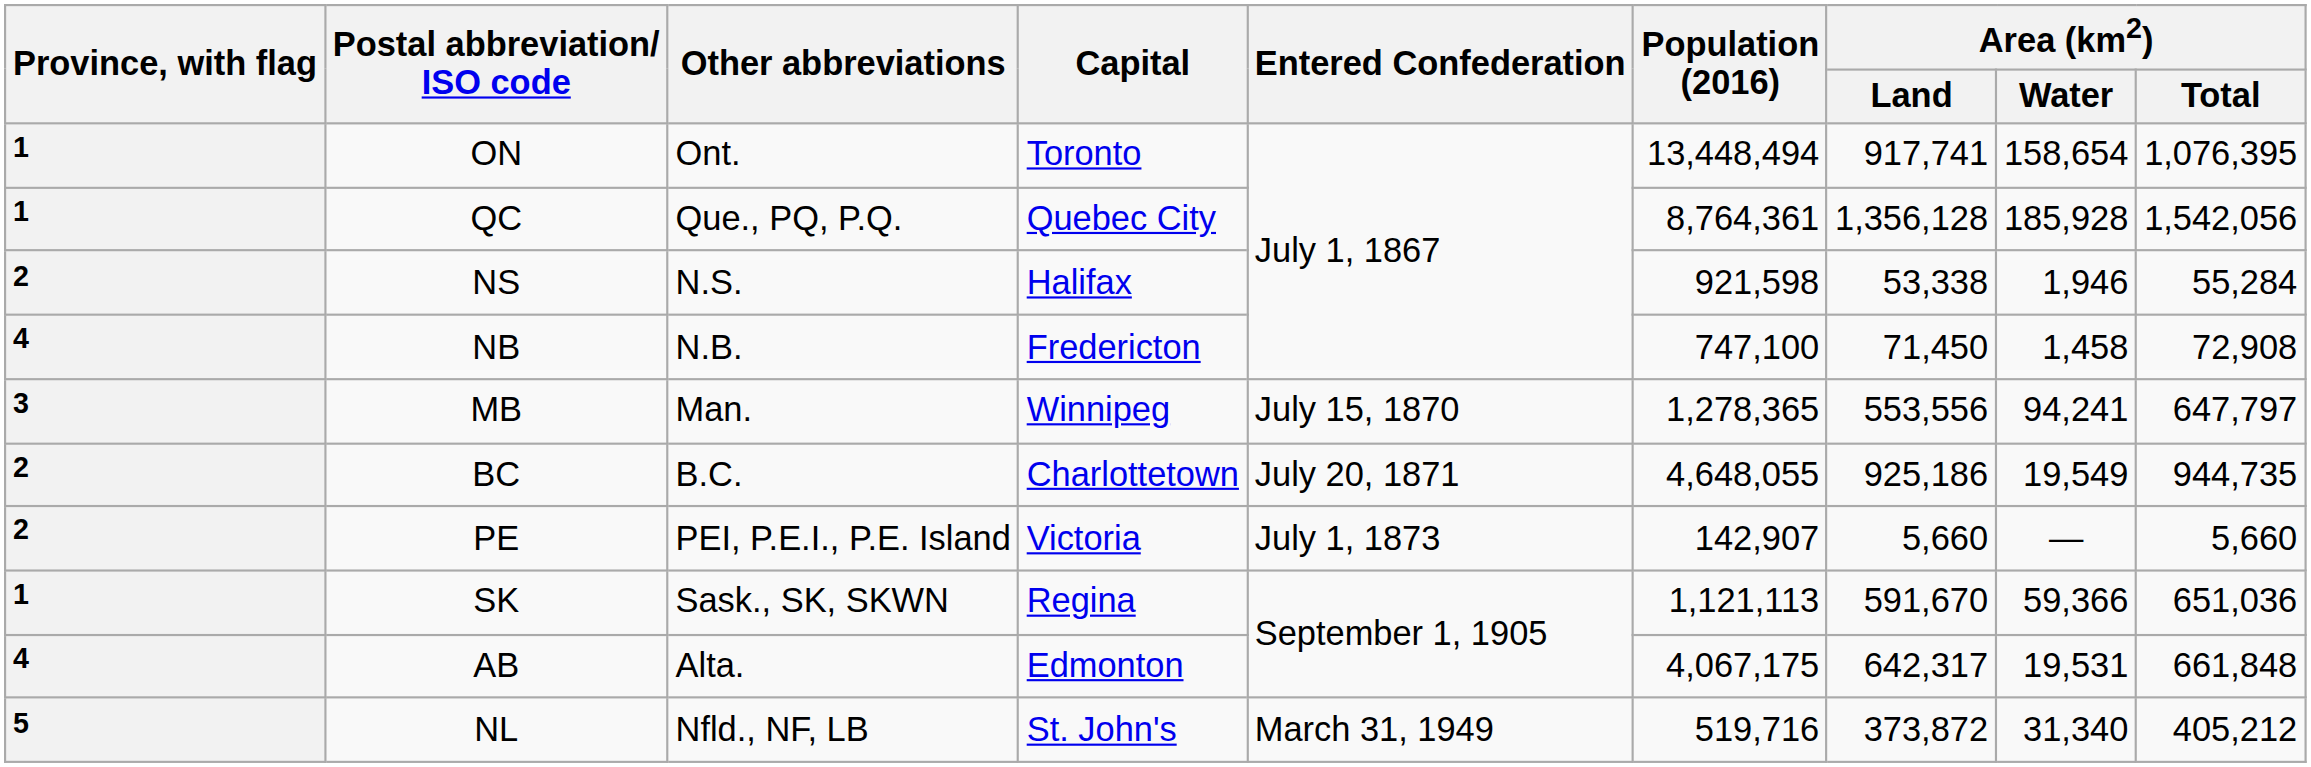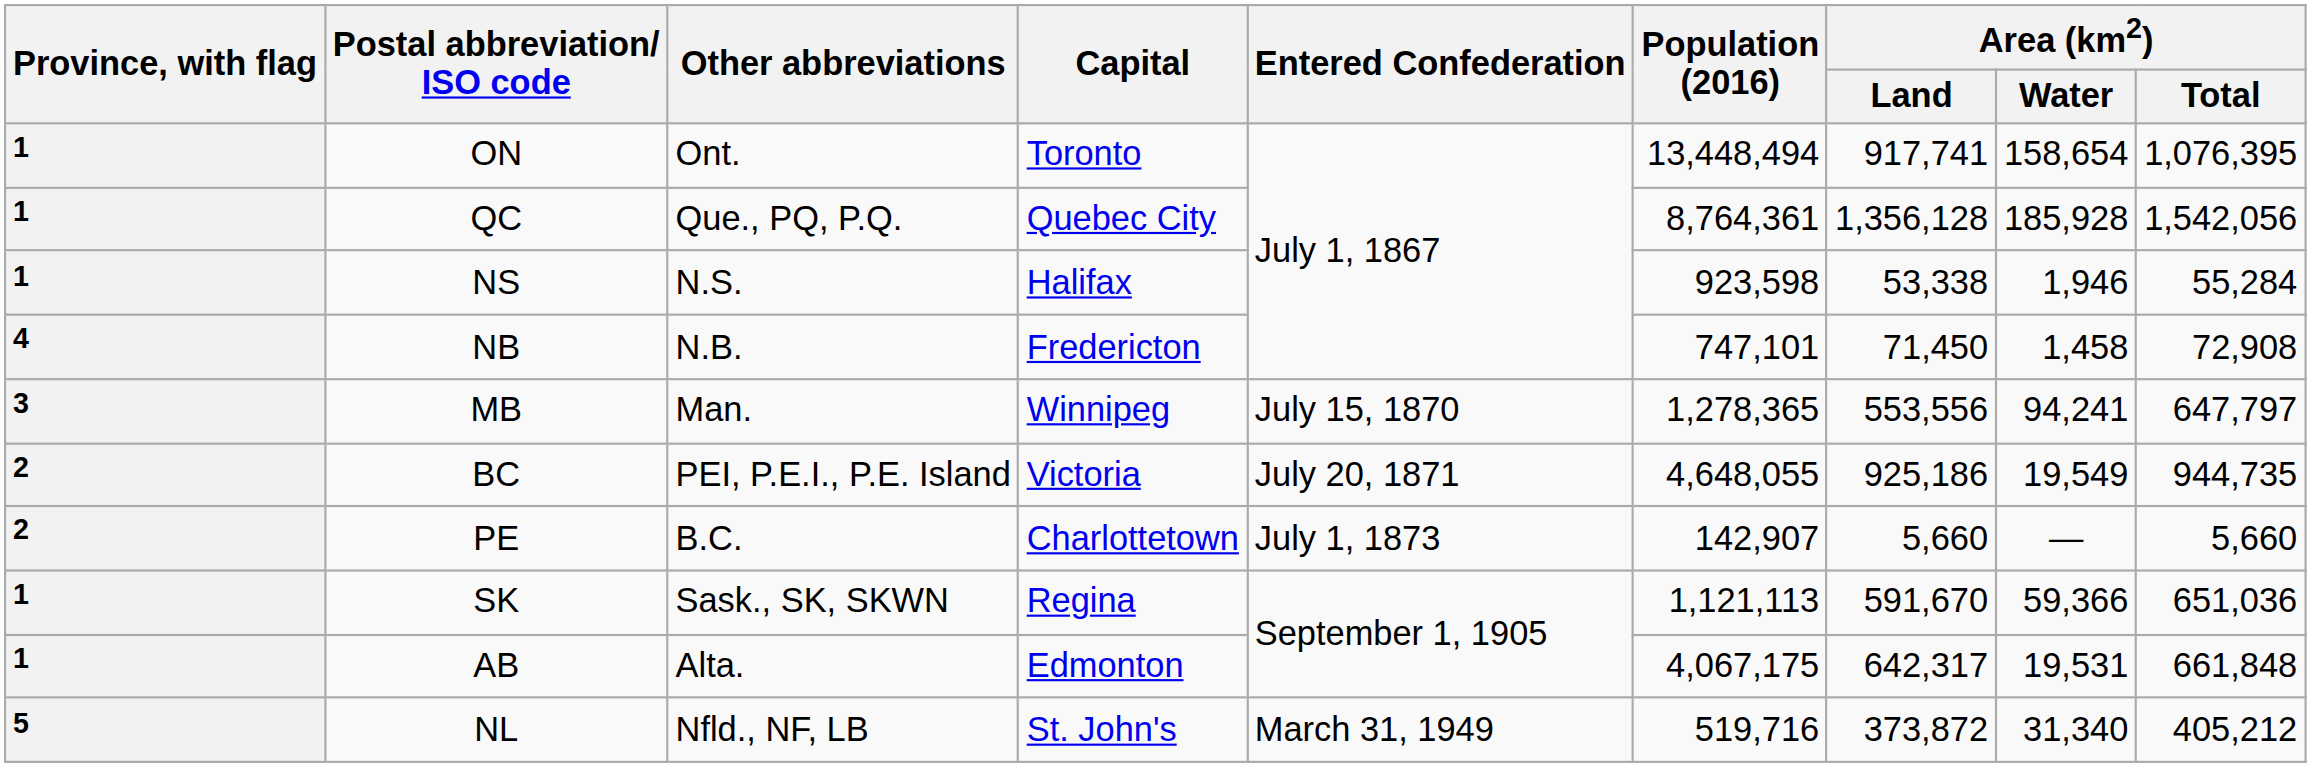 <table class="wikitable">
 <tr style="background: #efefef;">
 <th rowspan="2">Province, with flag</th>
 <th rowspan="2">Postal abbreviation/<br><a href='#'>ISO code</a></th>
 <th rowspan="2">Other abbreviations</th>
 <th rowspan="2">Capital</th>
 <th rowspan="2">Entered Confederation</th>
 <th rowspan="2">Population<br>(2016)</th>
 <th colspan="3">Area (km<sup>2</sup>)</th>
 </tr>
 <tr>
 <th>Land</th>
 <th>Water</th>
 <th>Total</th>
 </tr>
 <tr>
 <th style="text-align: left;"><sup>1</sup></th>
 <td style="text-align: center;">ON</td>
 <td>Ont.</td>
 <td><a href='#'>Toronto</a></td>
 <td rowspan = "4">July 1, 1867</td>
 <td colpos = "6" rowpos = "4" style="text-align: right;">13,448,494</td>
 <td colpos = "7" rowpos = "4" style="text-align: right;">917,741</td>
 <td colpos = "7" rowpos = "4" style="text-align: right;">158,654</td>
 <td colpos = "7" rowpos = "4" style="text-align: right;">1,076,395</td>
 </tr>
 <tr>
 <th style="text-align: left;"><sup>1</sup></th>
 <td style="text-align: center;">QC</td>
 <td>Que., PQ, P.Q.</td>
 <td><a href='#'>Quebec City</a></td>
 <td colpos = "6" rowpos = "3" style="text-align: right;">8,764,361</td>
 <td colpos = "7" rowpos = "3" style="text-align: right;">1,356,128</td>
 <td colpos = "7" rowpos = "3" style="text-align: right;">185,928</td>
 <td colpos = "7" rowpos = "3" style="text-align: right;">1,542,056</td>
 </tr>
 <tr>
-<th style="text-align: left;"><sup>2</sup></th>
+<th style="text-align: left;"><sup>1</sup></th>
 <td style="text-align: center;">NS</td>
 <td>N.S.</td>
 <td><a href='#'>Halifax</a></td>
-<td colpos = "6" style="text-align: right;">921,598</td>
+<td colpos = "6" style="text-align: right;">923,598</td>
 <td colpos = "6" style="text-align: right;">53,338</td>
 <td colpos = "6" style="text-align: right;">1,946</td>
 <td colpos = "6" style="text-align: right;">55,284</td>
 </tr>
 <tr>
 <th style="text-align: left;"><sup>4</sup></th>
 <td style="text-align: center;">NB</td>
 <td>N.B.</td>
 <td><a href='#'>Fredericton</a></td>
-<td colpos = "6" rowpos = "2" style="text-align: right;">747,100</td>
+<td colpos = "6" rowpos = "2" style="text-align: right;">747,101</td>
 <td colpos = "7" rowpos = "2" style="text-align: right;">71,450</td>
 <td colpos = "7" rowpos = "2" style="text-align: right;">1,458</td>
 <td colpos = "7" rowpos = "2" style="text-align: right;">72,908</td>
 </tr>
 <tr>
 <th style="text-align: left;"><sup>3</sup></th>
 <td style="text-align: center;">MB</td>
 <td>Man.</td>
 <td><a href='#'>Winnipeg</a></td>
 <td>July 15, 1870</td>
 <td style="text-align: right;">1,278,365</td>
 <td style="text-align: right;">553,556</td>
 <td style="text-align: right;">94,241</td>
 <td style="text-align: right;">647,797</td>
 </tr>
 <tr>
 <th style="text-align: left;"><sup>2</sup></th>
 <td style="text-align: center;">BC</td>
-<td>B.C.</td>
-<td><a href='#'>Charlottetown</a></td>
+<td>PEI, P.E.I., P.E. Island</td>
+<td><a href='#'>Victoria</a></td>
 <td>July 20, 1871</td>
 <td style="text-align: right;">4,648,055</td>
 <td style="text-align: right;">925,186</td>
 <td style="text-align: right;">19,549</td>
 <td style="text-align: right;">944,735</td>
 </tr>
 <tr>
 <th style="text-align: left;"><sup>2</sup></th>
 <td style="text-align: center;">PE</td>
-<td>PEI, P.E.I., P.E. Island</td>
-<td><a href='#'>Victoria</a></td>
+<td>B.C.</td>
+<td><a href='#'>Charlottetown</a></td>
 <td>July 1, 1873</td>
 <td style="text-align: right;">142,907</td>
 <td style="text-align: right;">5,660</td>
 <td style="text-align: center;">—</td>
 <td style="text-align: right;">5,660</td>
 </tr>
 <tr>
 <th style="text-align: left;"><sup>1</sup></th>
 <td style="text-align: center;">SK</td>
 <td>Sask., SK, SKWN</td>
 <td><a href='#'>Regina</a></td>
 <td rowspan = "2">September 1, 1905</td>
 <td style="text-align: right;">1,121,113</td>
 <td style="text-align: right;">591,670</td>
 <td style="text-align: right;">59,366</td>
 <td style="text-align: right;">651,036</td>
 </tr>
 <tr>
-<th style="text-align: left;"><sup>4</sup></th>
+<th style="text-align: left;"><sup>1</sup></th>
 <td style="text-align: center;">AB</td>
 <td>Alta.</td>
 <td><a href='#'>Edmonton</a></td>
 <td colpos = "6" style="text-align: right;">4,067,175</td>
 <td colpos = "6" style="text-align: right;">642,317</td>
 <td colpos = "6" style="text-align: right;">19,531</td>
 <td colpos = "6" style="text-align: right;">661,848</td>
 </tr>
 <tr>
 <th style="text-align: left;"><sup>5</sup></th>
 <td style="text-align: center;">NL</td>
 <td>Nfld., NF, LB</td>
 <td><a href='#'>St. John's</a></td>
 <td>March 31, 1949</td>
 <td style="text-align: right;">519,716</td>
 <td style="text-align: right;">373,872</td>
 <td style="text-align: right;">31,340</td>
 <td style="text-align: right;">405,212</td>
 </tr>
 </table>
